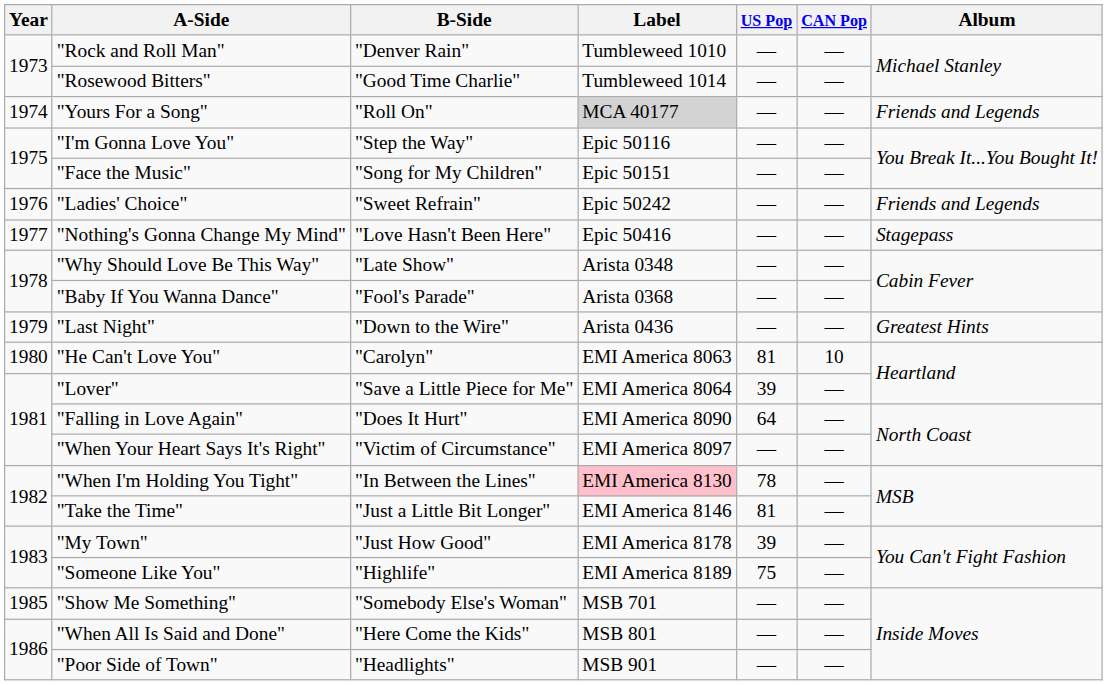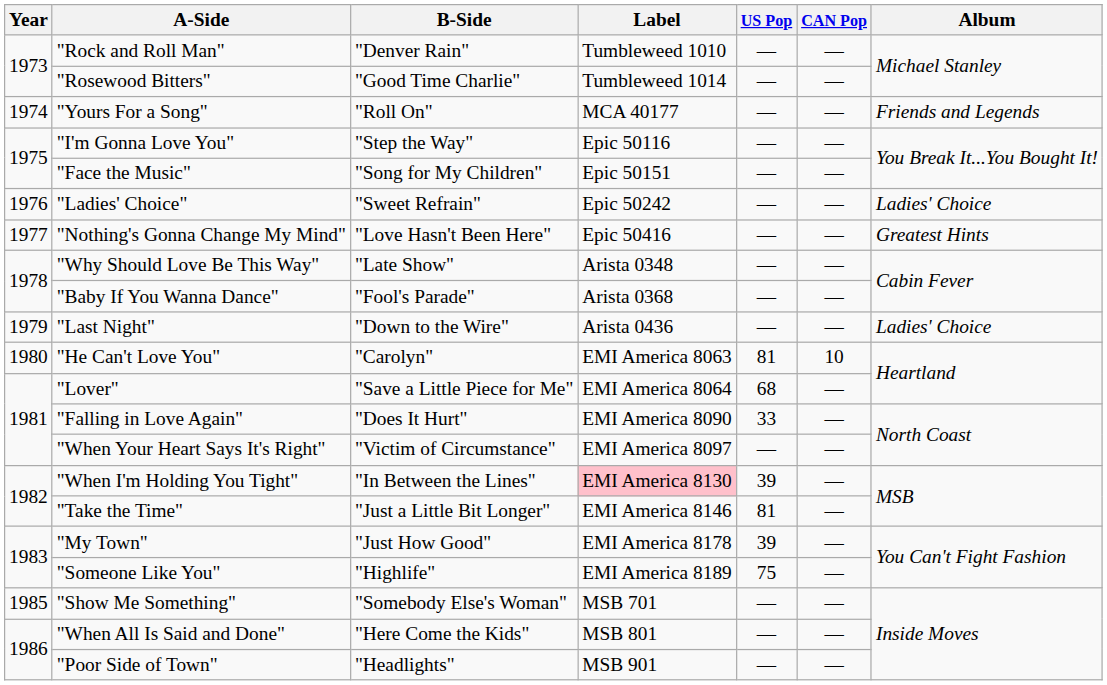 <table class="wikitable">
 <tr>
 <th>Year</th>
 <th>A-Side</th>
 <th>B-Side</th>
 <th>Label</th>
 <th><small><a href='#'>US Pop</a></small></th>
 <th><small><a href='#'>CAN Pop</a></small></th>
 <th>Album</th>
 </tr>
 <tr>
 <td rowspan="2">1973</td>
 <td>"Rock and Roll Man"</td>
 <td>"Denver Rain"</td>
 <td>Tumbleweed 1010</td>
 <td align="center">—</td>
 <td align="center">—</td>
 <td rowspan="2"><em>Michael Stanley</em></td>
 </tr>
 <tr>
 <td>"Rosewood Bitters"</td>
 <td>"Good Time Charlie"</td>
 <td>Tumbleweed 1014</td>
 <td align="center">—</td>
 <td align="center">—</td>
 </tr>
 <tr>
 <td>1974</td>
 <td>"Yours For a Song"</td>
 <td>"Roll On"</td>
-<td style="background: lightgrey;">MCA 40177</td>
+<td>MCA 40177</td>
 <td align="center">—</td>
 <td align="center">—</td>
 <td><em>Friends and Legends</em></td>
 </tr>
 <tr>
 <td rowspan="2">1975</td>
 <td>"I'm Gonna Love You"</td>
 <td>"Step the Way"</td>
 <td>Epic 50116</td>
 <td align="center">—</td>
 <td align="center">—</td>
 <td rowspan="2"><em>You Break It...You Bought It!</em></td>
 </tr>
 <tr>
 <td>"Face the Music"</td>
 <td>"Song for My Children"</td>
 <td>Epic 50151</td>
 <td align="center">—</td>
 <td align="center">—</td>
 </tr>
 <tr>
 <td>1976</td>
 <td>"Ladies' Choice"</td>
 <td>"Sweet Refrain"</td>
 <td>Epic 50242</td>
 <td align="center">—</td>
 <td align="center">—</td>
-<td><em>Friends and Legends</em></td>
+<td><em>Ladies' Choice</em></td>
 </tr>
 <tr>
 <td>1977</td>
 <td>"Nothing's Gonna Change My Mind"</td>
 <td>"Love Hasn't Been Here"</td>
 <td>Epic 50416</td>
 <td align="center">—</td>
 <td align="center">—</td>
-<td><em>Stagepass</em></td>
+<td><em>Greatest Hints</em></td>
 </tr>
 <tr>
 <td rowspan="2">1978</td>
 <td>"Why Should Love Be This Way"</td>
 <td>"Late Show"</td>
 <td>Arista 0348</td>
 <td align="center">—</td>
 <td align="center">—</td>
 <td rowspan="2"><em>Cabin Fever</em></td>
 </tr>
 <tr>
 <td>"Baby If You Wanna Dance"</td>
 <td>"Fool's Parade"</td>
 <td>Arista 0368</td>
 <td align="center">—</td>
 <td align="center">—</td>
 </tr>
 <tr>
 <td>1979</td>
 <td>"Last Night"</td>
 <td>"Down to the Wire"</td>
 <td>Arista 0436</td>
 <td align="center">—</td>
 <td align="center">—</td>
-<td><em>Greatest Hints</em></td>
+<td><em>Ladies' Choice</em></td>
 </tr>
 <tr>
 <td>1980</td>
 <td>"He Can't Love You"</td>
 <td>"Carolyn"</td>
 <td>EMI America 8063</td>
 <td align="center">81</td>
 <td align="center">10</td>
 <td rowspan="2"><em>Heartland</em></td>
 </tr>
 <tr>
 <td rowspan="3">1981</td>
 <td>"Lover"</td>
 <td>"Save a Little Piece for Me"</td>
 <td>EMI America 8064</td>
-<td align="center">39</td>
+<td align="center">68</td>
 <td align="center">—</td>
 </tr>
 <tr>
 <td>"Falling in Love Again"</td>
 <td>"Does It Hurt"</td>
 <td>EMI America 8090</td>
-<td align="center">64</td>
+<td align="center">33</td>
 <td align="center">—</td>
 <td rowspan="2"><em>North Coast</em></td>
 </tr>
 <tr>
 <td>"When Your Heart Says It's Right"</td>
 <td>"Victim of Circumstance"</td>
 <td>EMI America 8097</td>
 <td align="center">—</td>
 <td align="center">—</td>
 </tr>
 <tr>
 <td rowspan="2">1982</td>
 <td>"When I'm Holding You Tight"</td>
 <td>"In Between the Lines"</td>
 <td style="background: pink;">EMI America 8130</td>
-<td align="center">78</td>
+<td align="center">39</td>
 <td align="center">—</td>
 <td rowspan="2"><em>MSB</em></td>
 </tr>
 <tr>
 <td>"Take the Time"</td>
 <td>"Just a Little Bit Longer"</td>
 <td>EMI America 8146</td>
 <td align="center">81</td>
 <td align="center">—</td>
 </tr>
 <tr>
 <td rowspan="2">1983</td>
 <td>"My Town"</td>
 <td>"Just How Good"</td>
 <td>EMI America 8178</td>
 <td align="center">39</td>
 <td align="center">—</td>
 <td rowspan="2"><em>You Can't Fight Fashion</em></td>
 </tr>
 <tr>
 <td>"Someone Like You"</td>
 <td>"Highlife"</td>
 <td>EMI America 8189</td>
 <td align="center">75</td>
 <td align="center">—</td>
 </tr>
 <tr>
 <td>1985</td>
 <td>"Show Me Something"</td>
 <td>"Somebody Else's Woman"</td>
 <td>MSB 701</td>
 <td align="center">—</td>
 <td align="center">—</td>
 <td rowspan="3"><em>Inside Moves</em></td>
 </tr>
 <tr>
 <td rowspan="2">1986</td>
 <td>"When All Is Said and Done"</td>
 <td>"Here Come the Kids"</td>
 <td>MSB 801</td>
 <td align="center">—</td>
 <td align="center">—</td>
 </tr>
 <tr>
 <td>"Poor Side of Town"</td>
 <td>"Headlights"</td>
 <td>MSB 901</td>
 <td align="center">—</td>
 <td align="center">—</td>
 </tr>
 </table>
